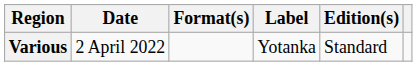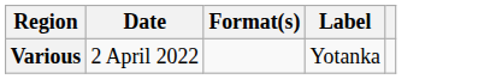 <table class="wikitable plainrowheaders">
 <tr>
 <th scope="col">Region</th>
 <th scope="col">Date</th>
 <th scope="col">Format(s)</th>
 <th scope="col">Label</th>
-<th scope="col">Edition(s)</th>
 <th scope="col"></th>
 </tr>
 <tr>
 <th scope="row">Various</th>
 <td>2 April 2022</td>
 <td></td>
 <td>Yotanka</td>
-<td>Standard</td>
 <td style="text-align:center;"></td>
 </tr>
 </table>
